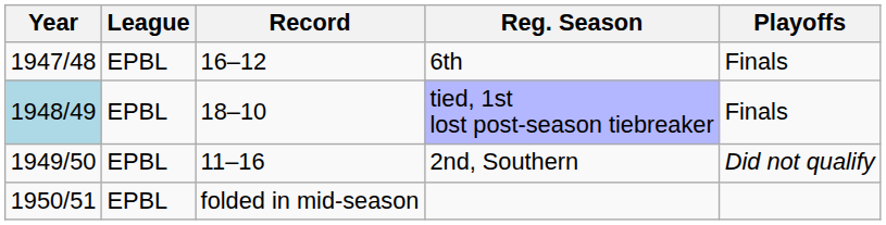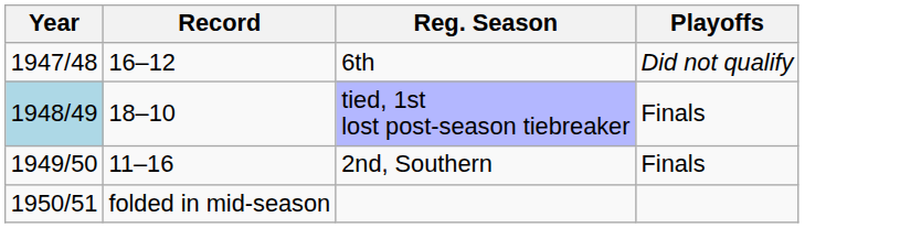 <table class="wikitable">
 <tr>
 <th>Year</th>
-<th>League</th>
 <th>Record</th>
 <th>Reg. Season</th>
 <th>Playoffs</th>
 </tr>
 <tr>
 <td>1947/48</td>
-<td>EPBL</td>
 <td>16–12</td>
 <td>6th</td>
-<td>Finals</td>
+<td><em>Did not qualify</em></td>
 </tr>
 <tr>
 <td style="background: lightblue;">1948/49</td>
-<td>EPBL</td>
 <td>18–10</td>
 <td bgcolor="B3B7FF">tied, 1st<br>lost post-season tiebreaker</td>
 <td>Finals</td>
 </tr>
 <tr>
 <td>1949/50</td>
-<td>EPBL</td>
 <td>11–16</td>
 <td>2nd, Southern</td>
-<td><em>Did not qualify</em></td>
+<td>Finals</td>
 </tr>
 <tr>
 <td>1950/51</td>
-<td>EPBL</td>
 <td>folded in mid-season</td>
 <td></td>
 <td></td>
 </tr>
 </table>
